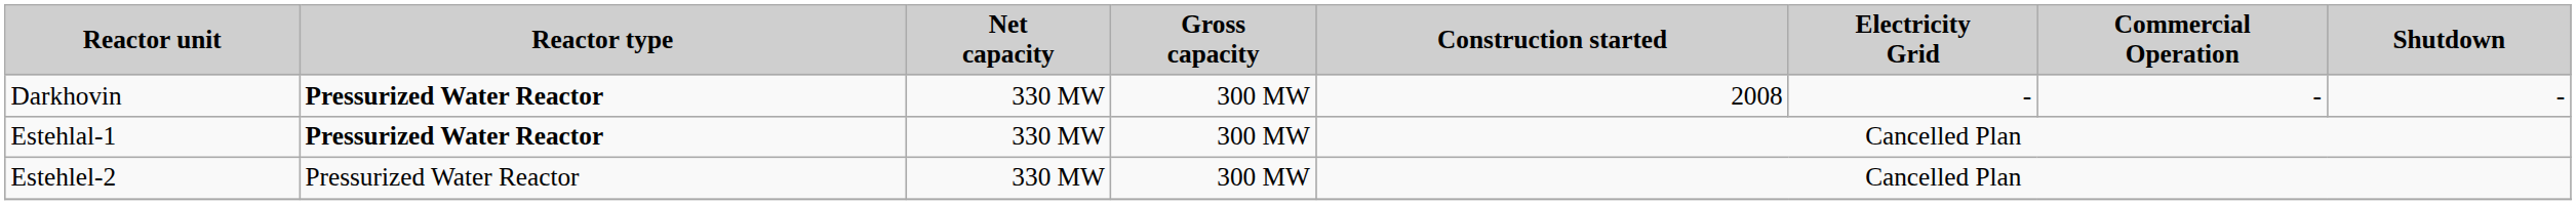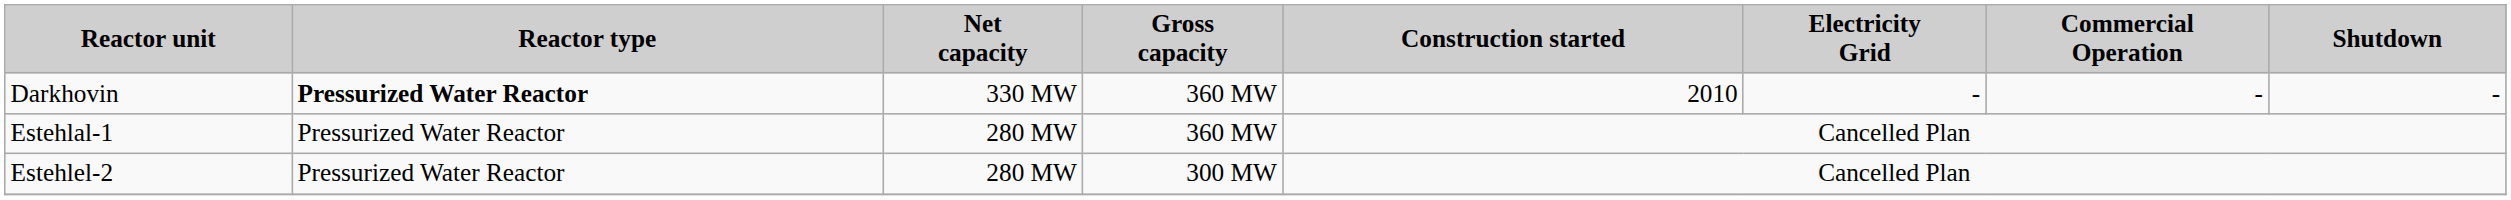 <table class="wikitable" style="width:100%;">
 <tr>
 <th style="width=21%; background:#CFCFCF;">Reactor unit</th>
 <th style="width=22%; background:#CFCFCF;">Reactor type</th>
 <th style="width=08%; background:#CFCFCF;">Net<br>capacity</th>
 <th style="width=08%; background:#CFCFCF;">Gross<br>capacity</th>
 <th style="width=10%; background:#CFCFCF;">Construction started<br></th>
 <th style="width=11%; background:#CFCFCF;">Electricity<br>Grid</th>
 <th style="width=11%; background:#CFCFCF;">Commercial<br>Operation</th>
 <th style="width=15%; background:#CFCFCF;">Shutdown</th>
 </tr>
 <tr>
 <td>Darkhovin </td>
 <td><strong>Pressurized Water Reactor</strong></td>
 <td align="right">330 MW</td>
-<td align="right">300 MW</td>
-<td align="right">2008 </td>
+<td align="right">360 MW</td>
+<td align="right">2010 </td>
 <td align="right">-</td>
 <td align="right">-</td>
 <td align="right">-</td>
 </tr>
 <tr>
 <td>Estehlal-1 </td>
-<td><strong>Pressurized Water Reactor</strong></td>
-<td align="right">330 MW</td>
-<td align="right">300 MW</td>
+<td>Pressurized Water Reactor</td>
+<td align="right">280 MW</td>
+<td align="right">360 MW</td>
 <td align="center" colspan="4">Cancelled Plan</td>
 </tr>
 <tr>
 <td>Estehlel-2 </td>
 <td>Pressurized Water Reactor</td>
-<td align="right">330 MW</td>
+<td align="right">280 MW</td>
 <td align="right">300 MW</td>
 <td align="center" colspan="4">Cancelled Plan</td>
 </tr>
 <tr>
 </tr>
 </table>
